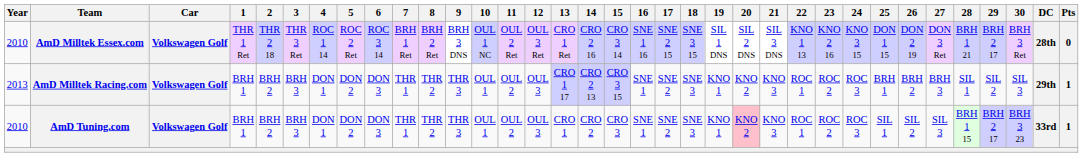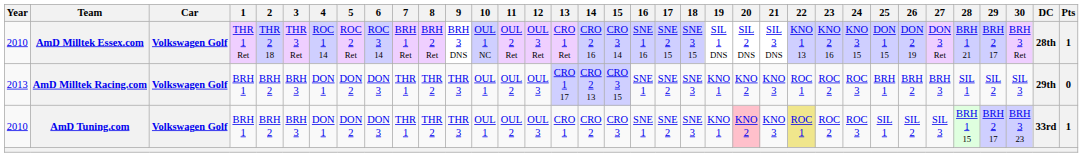 <table class="wikitable" style="text-align:center; font-size:85%">
 <tr>
 <th>Year</th>
 <th>Team</th>
 <th>Car</th>
 <th>1</th>
 <th>2</th>
 <th>3</th>
 <th>4</th>
 <th>5</th>
 <th>6</th>
 <th>7</th>
 <th>8</th>
 <th>9</th>
 <th>10</th>
 <th>11</th>
 <th>12</th>
 <th>13</th>
 <th>14</th>
 <th>15</th>
 <th>16</th>
 <th>17</th>
 <th>18</th>
 <th>19</th>
 <th>20</th>
 <th>21</th>
 <th>22</th>
 <th>23</th>
 <th>24</th>
 <th>25</th>
 <th>26</th>
 <th>27</th>
 <th>28</th>
 <th>29</th>
 <th>30</th>
 <th>DC</th>
 <th>Pts</th>
 </tr>
 <tr>
 <td><a href='#'>2010</a></td>
 <th nowrap><a href='#'>AmD Milltek Essex.com</a></th>
 <th nowrap><a href='#'>Volkswagen Golf</a></th>
 <td style="background:#EFCFFF;"><a href='#'>THR<br>1</a><br><small>Ret</small></td>
 <td style="background:#CFCFFF;"><a href='#'>THR<br>2</a><br><small>18</small></td>
 <td style="background:#EFCFFF;"><a href='#'>THR<br>3</a><br><small>Ret</small></td>
 <td style="background:#CFCFFF;"><a href='#'>ROC<br>1</a><br><small>14</small></td>
 <td style="background:#EFCFFF;"><a href='#'>ROC<br>2</a><br><small>Ret</small></td>
 <td style="background:#CFCFFF;"><a href='#'>ROC<br>3</a><br><small>14</small></td>
 <td style="background:#EFCFFF;"><a href='#'>BRH<br>1</a><br><small>Ret</small></td>
 <td style="background:#EFCFFF;"><a href='#'>BRH<br>2</a><br><small>Ret</small></td>
 <td style="background:#FFFFFF;"><a href='#'>BRH<br>3</a><br><small>DNS</small></td>
 <td style="background:#CFCFFF;"><a href='#'>OUL<br>1</a><br><small>NC</small></td>
 <td style="background:#EFCFFF;"><a href='#'>OUL<br>2</a><br><small>Ret</small></td>
 <td style="background:#EFCFFF;"><a href='#'>OUL<br>3</a><br><small>Ret</small></td>
 <td style="background:#EFCFFF;"><a href='#'>CRO<br>1</a><br><small>Ret</small></td>
 <td style="background:#CFCFFF;"><a href='#'>CRO<br>2</a><br><small>16</small></td>
 <td style="background:#CFCFFF;"><a href='#'>CRO<br>3</a><br><small>14</small></td>
 <td style="background:#CFCFFF;"><a href='#'>SNE<br>1</a><br><small>16</small></td>
 <td style="background:#CFCFFF;"><a href='#'>SNE<br>2</a><br><small>15</small></td>
 <td style="background:#CFCFFF;"><a href='#'>SNE<br>3</a><br><small>15</small></td>
 <td style="background:#FFFFFF;"><a href='#'>SIL<br>1</a><br><small>DNS</small></td>
 <td style="background:#FFFFFF;"><a href='#'>SIL<br>2</a><br><small>DNS</small></td>
 <td style="background:#FFFFFF;"><a href='#'>SIL<br>3</a><br><small>DNS</small></td>
 <td style="background:#CFCFFF;"><a href='#'>KNO<br>1</a><br><small>13</small></td>
 <td style="background:#CFCFFF;"><a href='#'>KNO<br>2</a><br><small>16</small></td>
 <td style="background:#CFCFFF;"><a href='#'>KNO<br>3</a><br><small>15</small></td>
 <td style="background:#CFCFFF;"><a href='#'>DON<br>1</a><br><small>15</small></td>
 <td style="background:#CFCFFF;"><a href='#'>DON<br>2</a><br><small>19</small></td>
 <td style="background:#EFCFFF;"><a href='#'>DON<br>3</a><br><small>Ret</small></td>
 <td style="background:#CFCFFF;"><a href='#'>BRH<br>1</a><br><small>21</small></td>
 <td style="background:#CFCFFF;"><a href='#'>BRH<br>2</a><br><small>17</small></td>
 <td style="background:#EFCFFF;"><a href='#'>BRH<br>3</a><br><small>Ret</small></td>
 <th>28th</th>
-<th>0</th>
+<th>1</th>
 </tr>
 <tr>
 <td><a href='#'>2013</a></td>
 <th nowrap><a href='#'>AmD Milltek Racing.com</a></th>
 <th nowrap><a href='#'>Volkswagen Golf</a></th>
 <td><a href='#'>BRH<br>1</a></td>
 <td><a href='#'>BRH<br>2</a></td>
 <td><a href='#'>BRH<br>3</a></td>
 <td><a href='#'>DON<br>1</a></td>
 <td><a href='#'>DON<br>2</a></td>
 <td><a href='#'>DON<br>3</a></td>
 <td><a href='#'>THR<br>1</a></td>
 <td><a href='#'>THR<br>2</a></td>
 <td><a href='#'>THR<br>3</a></td>
 <td><a href='#'>OUL<br>1</a></td>
 <td><a href='#'>OUL<br>2</a></td>
 <td><a href='#'>OUL<br>3</a></td>
 <td style="background:#CFCFFF;"><a href='#'>CRO<br>1</a><br><small>17</small></td>
 <td style="background:#CFCFFF;"><a href='#'>CRO<br>2</a><br><small>13</small></td>
 <td style="background:#CFCFFF;"><a href='#'>CRO<br>3</a><br><small>15</small></td>
 <td><a href='#'>SNE<br>1</a></td>
 <td><a href='#'>SNE<br>2</a></td>
 <td><a href='#'>SNE<br>3</a></td>
 <td><a href='#'>KNO<br>1</a></td>
 <td><a href='#'>KNO<br>2</a></td>
 <td><a href='#'>KNO<br>3</a></td>
 <td><a href='#'>ROC<br>1</a></td>
 <td><a href='#'>ROC<br>2</a></td>
 <td><a href='#'>ROC<br>3</a></td>
 <td><a href='#'>BRH<br>1</a></td>
 <td><a href='#'>BRH<br>2</a></td>
 <td><a href='#'>BRH<br>3</a></td>
 <td><a href='#'>SIL<br>1</a></td>
 <td><a href='#'>SIL<br>2</a></td>
 <td><a href='#'>SIL<br>3</a></td>
 <th>29th</th>
-<th>1</th>
+<th>0</th>
 </tr>
 <tr>
 <td><a href='#'>2010</a></td>
 <th nowrap><a href='#'>AmD Tuning.com</a></th>
 <th nowrap><a href='#'>Volkswagen Golf</a></th>
 <td><a href='#'>BRH<br>1</a></td>
 <td><a href='#'>BRH<br>2</a></td>
 <td><a href='#'>BRH<br>3</a></td>
 <td><a href='#'>DON<br>1</a></td>
 <td><a href='#'>DON<br>2</a></td>
 <td><a href='#'>DON<br>3</a></td>
 <td><a href='#'>THR<br>1</a></td>
 <td><a href='#'>THR<br>2</a></td>
 <td><a href='#'>THR<br>3</a></td>
 <td><a href='#'>OUL<br>1</a></td>
 <td><a href='#'>OUL<br>2</a></td>
 <td><a href='#'>OUL<br>3</a></td>
 <td><a href='#'>CRO<br>1</a></td>
 <td><a href='#'>CRO<br>2</a></td>
 <td><a href='#'>CRO<br>3</a></td>
 <td><a href='#'>SNE<br>1</a></td>
 <td><a href='#'>SNE<br>2</a></td>
 <td><a href='#'>SNE<br>3</a></td>
 <td><a href='#'>KNO<br>1</a></td>
 <td style="background: pink;"><a href='#'>KNO<br>2</a></td>
 <td><a href='#'>KNO<br>3</a></td>
-<td><a href='#'>ROC<br>1</a></td>
+<td style="background: khaki;"><a href='#'>ROC<br>1</a></td>
 <td><a href='#'>ROC<br>2</a></td>
 <td><a href='#'>ROC<br>3</a></td>
 <td><a href='#'>SIL<br>1</a></td>
 <td><a href='#'>SIL<br>2</a></td>
 <td><a href='#'>SIL<br>3</a></td>
 <td style="background:#DFFFDF;"><a href='#'>BRH<br>1</a><br><small>15</small></td>
 <td style="background:#CFCFFF;"><a href='#'>BRH<br>2</a><br><small>17</small></td>
 <td style="background:#CFCFFF;"><a href='#'>BRH<br>3</a><br><small>23</small></td>
 <th>33rd</th>
 <th>1</th>
 </tr>
 <tr>
 <th colspan="35"></th>
 </tr>
 </table>
